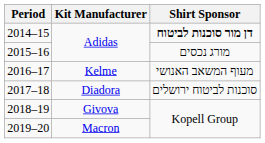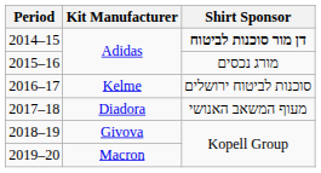 <table class="wikitable" style="text-align: center">
 <tr>
 <th>Period</th>
 <th>Kit Manufacturer</th>
 <th>Shirt Sponsor</th>
 </tr>
 <tr>
 <td>2014–15</td>
 <td rowspan=2><a href='#'>Adidas</a></td>
 <td rowspan=1><strong>דן מור סוכנות לביטוח</strong></td>
 </tr>
 <tr>
 <td>2015–16</td>
 <td rowspan=1>מורג נכסים</td>
 </tr>
 <tr>
 <td>2016–17</td>
 <td rowspan=1><a href='#'>Kelme</a></td>
-<td rowspan=1>מעוף המשאב האנושי</td>
+<td rowspan=1>סוכנות לביטוח ירושלים</td>
 </tr>
 <tr>
 <td>2017–18</td>
 <td rowspan=1><a href='#'>Diadora</a></td>
-<td rowspan=1>סוכנות לביטוח ירושלים</td>
+<td rowspan=1>מעוף המשאב האנושי</td>
 </tr>
 <tr>
 <td>2018–19</td>
 <td rowspan=1><a href='#'>Givova</a></td>
 <td rowspan=2>Kopell Group</td>
 </tr>
 <tr>
 <td>2019–20</td>
 <td rowspan=1><a href='#'>Macron</a></td>
 </tr>
 </table>
